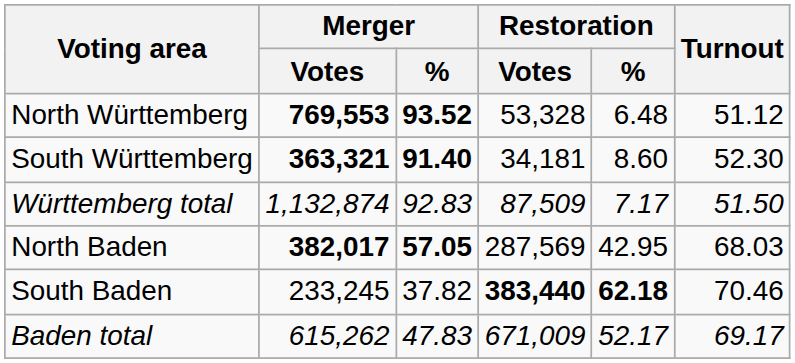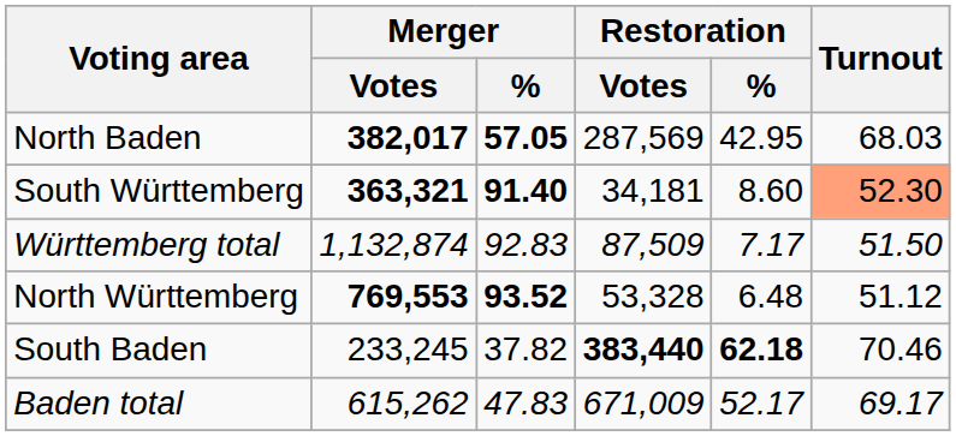 <table class=wikitable style="text-align:right">
 <tr>
 <th rowspan=2>Voting area</th>
 <th colspan=2>Merger</th>
 <th colspan=2>Restoration</th>
 <th rowspan=2>Turnout</th>
 </tr>
 <tr>
 <th>Votes</th>
 <th>%</th>
 <th>Votes</th>
 <th>%</th>
 </tr>
 <tr>
-<td align=left>North Württemberg</td>
-<td><strong>769,553</strong></td>
-<td><strong>93.52</strong></td>
-<td>53,328</td>
-<td>6.48</td>
-<td>51.12</td>
+<td align=left>North Baden</td>
+<td><strong>382,017</strong></td>
+<td><strong>57.05</strong></td>
+<td>287,569</td>
+<td>42.95</td>
+<td>68.03</td>
 </tr>
 <tr>
 <td align=left>South Württemberg</td>
 <td><strong>363,321</strong></td>
 <td><strong>91.40</strong></td>
 <td>34,181</td>
 <td>8.60</td>
-<td>52.30</td>
+<td style="background: lightsalmon;">52.30</td>
 </tr>
 <tr>
 <td align=left><em>Württemberg total</em></td>
 <td><em>1,132,874</em></td>
 <td><em>92.83</em></td>
 <td><em>87,509</em></td>
 <td><em>7.17</em></td>
 <td><em>51.50</em></td>
 </tr>
 <tr>
-<td align=left>North Baden</td>
-<td><strong>382,017</strong></td>
-<td><strong>57.05</strong></td>
-<td>287,569</td>
-<td>42.95</td>
-<td>68.03</td>
+<td align=left>North Württemberg</td>
+<td><strong>769,553</strong></td>
+<td><strong>93.52</strong></td>
+<td>53,328</td>
+<td>6.48</td>
+<td>51.12</td>
 </tr>
 <tr>
 <td align=left>South Baden</td>
 <td>233,245</td>
 <td>37.82</td>
 <td><strong>383,440</strong></td>
 <td><strong>62.18</strong></td>
 <td>70.46</td>
 </tr>
 <tr>
 <td align=left><em>Baden total</em></td>
 <td><em>615,262</em></td>
 <td><em>47.83</em></td>
 <td><em>671,009</em></td>
 <td><em>52.17</em></td>
 <td><em>69.17</em></td>
 </tr>
 </table>
